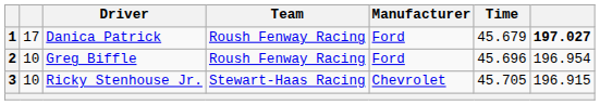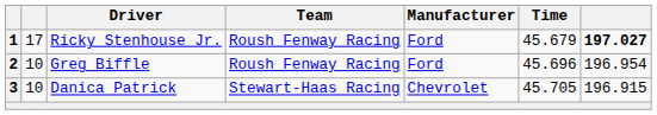 <table class="wikitable" style="font-size:95%">
 <tr>
 <th></th>
 <th></th>
 <th>Driver</th>
 <th>Team</th>
 <th>Manufacturer</th>
 <th>Time</th>
 <th></th>
 </tr>
 <tr>
 <th>1</th>
 <td>17</td>
-<td><a href='#'>Danica Patrick</a></td>
+<td><a href='#'>Ricky Stenhouse Jr.</a></td>
 <td><a href='#'>Roush Fenway Racing</a></td>
 <td><a href='#'>Ford</a></td>
 <td>45.679</td>
 <td><strong>197.027</strong></td>
 </tr>
 <tr>
 <th>2</th>
 <td>10</td>
 <td><a href='#'>Greg Biffle</a></td>
 <td><a href='#'>Roush Fenway Racing</a></td>
 <td><a href='#'>Ford</a></td>
 <td>45.696</td>
 <td>196.954</td>
 </tr>
 <tr>
 <th>3</th>
 <td>10</td>
-<td><a href='#'>Ricky Stenhouse Jr.</a></td>
+<td><a href='#'>Danica Patrick</a></td>
 <td><a href='#'>Stewart-Haas Racing</a></td>
 <td><a href='#'>Chevrolet</a></td>
 <td>45.705</td>
 <td>196.915</td>
 </tr>
 <tr>
 <th colspan="7"></th>
 </tr>
 </table>
